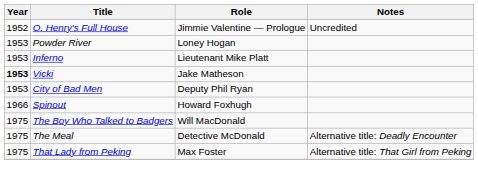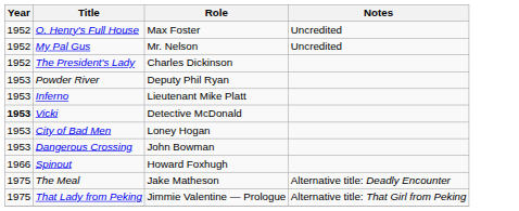 <table class="wikitable sortable">
 <tr>
 <th>Year</th>
 <th>Title</th>
 <th>Role</th>
 <th class="unsortable">Notes</th>
 </tr>
 <tr>
 <td>1952</td>
 <td><em><a href='#'>O. Henry's Full House</a></em></td>
-<td>Jimmie Valentine — Prologue</td>
+<td>Max Foster</td>
 <td>Uncredited</td>
+</tr>
+<tr>
+<td>1952</td>
+<td><em><a href='#'>My Pal Gus</a></em></td>
+<td>Mr. Nelson</td>
+<td>Uncredited</td>
+</tr>
+<tr>
+<td>1952</td>
+<td><em><a href='#'>The President's Lady</a></em></td>
+<td>Charles Dickinson</td>
+<td></td>
 </tr>
 <tr>
 <td>1953</td>
 <td><em>Powder River</em></td>
-<td>Loney Hogan</td>
+<td>Deputy Phil Ryan</td>
 <td></td>
 </tr>
 <tr>
 <td>1953</td>
 <td><em><a href='#'>Inferno</a></em></td>
 <td>Lieutenant Mike Platt</td>
 <td></td>
 </tr>
 <tr>
 <td><strong>1953</strong></td>
 <td><em><a href='#'>Vicki</a></em></td>
-<td>Jake Matheson</td>
+<td>Detective McDonald</td>
 <td></td>
 </tr>
 <tr>
 <td>1953</td>
 <td><em><a href='#'>City of Bad Men</a></em></td>
-<td>Deputy Phil Ryan</td>
+<td>Loney Hogan</td>
+<td></td>
+</tr>
+<tr>
+<td>1953</td>
+<td><em><a href='#'>Dangerous Crossing</a></em></td>
+<td>John Bowman</td>
 <td></td>
 </tr>
 <tr>
 <td>1966</td>
 <td><em><a href='#'>Spinout</a></em></td>
 <td>Howard Foxhugh</td>
 <td></td>
 </tr>
 <tr>
 <td>1975</td>
-<td><em><a href='#'>The Boy Who Talked to Badgers</a></em></td>
-<td>Will MacDonald</td>
-<td></td>
-</tr>
-<tr>
-<td>1975</td>
 <td><em>The Meal</em></td>
-<td>Detective McDonald</td>
+<td>Jake Matheson</td>
 <td>Alternative title: <em>Deadly Encounter</em></td>
 </tr>
 <tr>
 <td>1975</td>
 <td><em><a href='#'>That Lady from Peking</a></em></td>
-<td>Max Foster</td>
+<td>Jimmie Valentine — Prologue</td>
 <td>Alternative title: <em>That Girl from Peking</em></td>
 </tr>
 <tr>
 </tr>
 </table>
